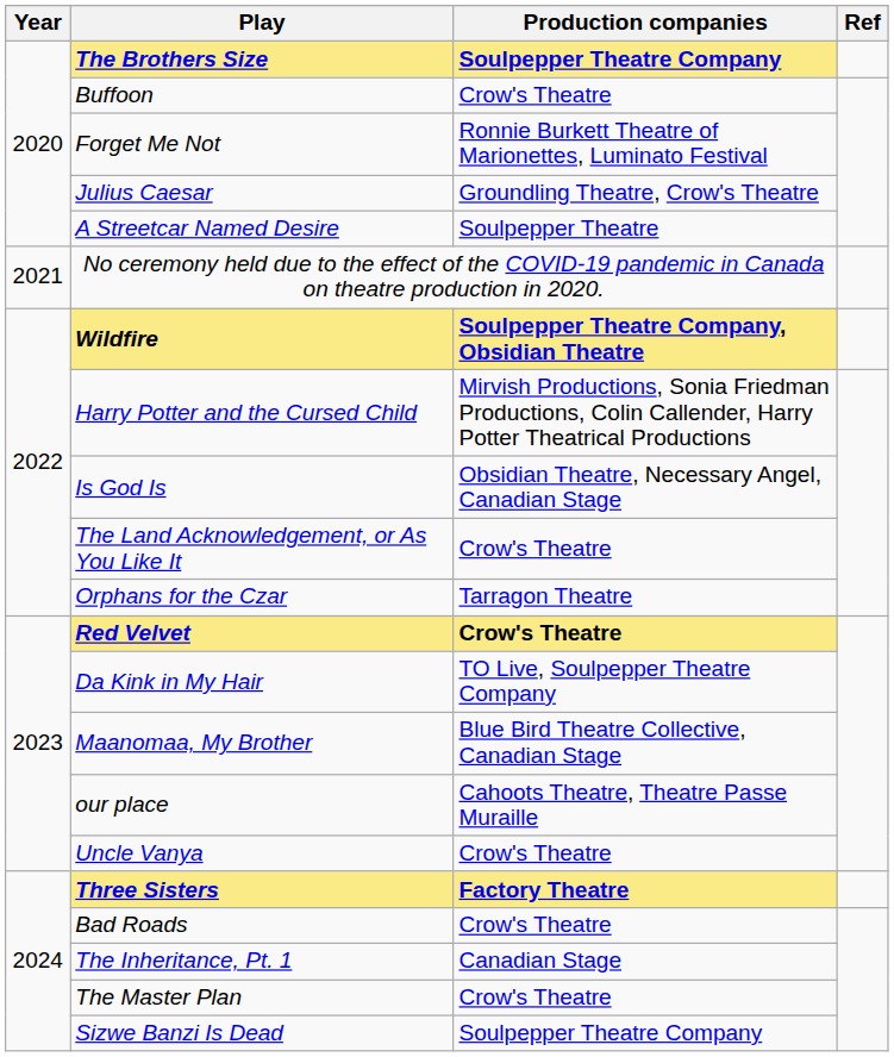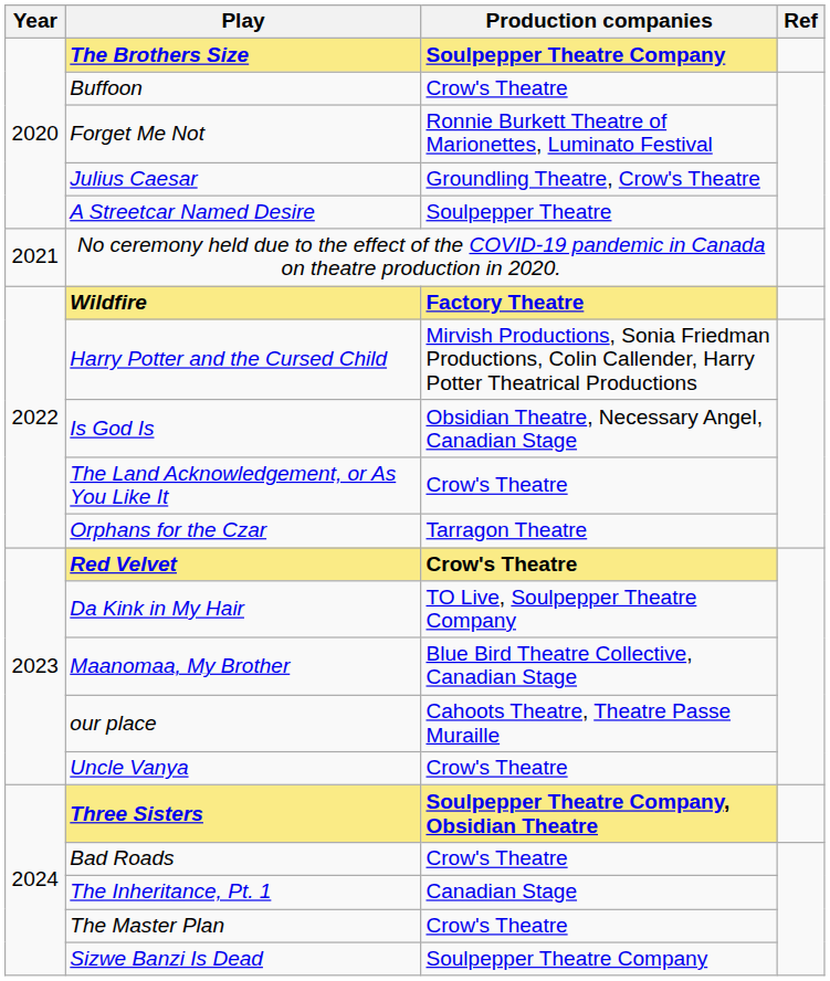 <table class="wikitable" width="100%">
 <tr style="background:#bebebe;">
 <th style="width:5%;">Year</th>
 <th style="width:40%;">Play</th>
 <th style="width:40%;">Production companies</th>
 <th style="width:5%;">Ref</th>
 </tr>
 <tr>
 <td align="center" rowspan=5>2020</td>
 <td style="background:#FAEB86"><strong><em><a href='#'>The Brothers Size</a></em></strong></td>
 <td style="background:#FAEB86"><strong><a href='#'>Soulpepper Theatre Company</a></strong></td>
 <td></td>
 </tr>
 <tr>
 <td><em>Buffoon</em></td>
 <td><a href='#'>Crow's Theatre</a></td>
 <td rowspan=4></td>
 </tr>
 <tr>
 <td><em>Forget Me Not</em></td>
 <td><a href='#'>Ronnie Burkett Theatre of Marionettes</a>, <a href='#'>Luminato Festival</a></td>
 </tr>
 <tr>
 <td><em><a href='#'>Julius Caesar</a></em></td>
 <td><a href='#'>Groundling Theatre</a>, <a href='#'>Crow's Theatre</a></td>
 </tr>
 <tr>
 <td><em><a href='#'>A Streetcar Named Desire</a></em></td>
 <td><a href='#'>Soulpepper Theatre</a></td>
 </tr>
 <tr>
 <td align="center">2021</td>
 <td align="center" colspan=2><em>No ceremony held due to the effect of the <a href='#'>COVID-19 pandemic in Canada</a> on theatre production in 2020.</em></td>
 <td></td>
 </tr>
 <tr>
 <td align="center" rowspan=5>2022</td>
 <td style="background:#FAEB86"><strong><em>Wildfire</em></strong></td>
-<td style="background:#FAEB86"><strong><a href='#'>Soulpepper Theatre Company</a>, <a href='#'>Obsidian Theatre</a></strong></td>
+<td style="background:#FAEB86"><strong><a href='#'>Factory Theatre</a></strong></td>
 <td></td>
 </tr>
 <tr>
 <td><em><a href='#'>Harry Potter and the Cursed Child</a></em></td>
 <td><a href='#'>Mirvish Productions</a>, Sonia Friedman Productions, Colin Callender, Harry Potter Theatrical Productions</td>
 <td rowspan=4></td>
 </tr>
 <tr>
 <td><em><a href='#'>Is God Is</a></em></td>
 <td><a href='#'>Obsidian Theatre</a>, Necessary Angel, <a href='#'>Canadian Stage</a></td>
 </tr>
 <tr>
 <td><em><a href='#'>The Land Acknowledgement, or As You Like It</a></em></td>
 <td><a href='#'>Crow's Theatre</a></td>
 </tr>
 <tr>
 <td><em><a href='#'>Orphans for the Czar</a></em></td>
 <td><a href='#'>Tarragon Theatre</a></td>
 </tr>
 <tr>
 <td align="center" rowspan=5>2023</td>
 <td style="background:#FAEB86"><strong><em><a href='#'>Red Velvet</a></em></strong></td>
 <td style="background:#FAEB86"><strong>Crow's Theatre</strong></td>
 <td rowspan=5></td>
 </tr>
 <tr>
 <td><em><a href='#'>Da Kink in My Hair</a></em></td>
 <td><a href='#'>TO Live</a>, <a href='#'>Soulpepper Theatre Company</a></td>
 </tr>
 <tr>
 <td><em><a href='#'>Maanomaa, My Brother</a></em></td>
 <td><a href='#'>Blue Bird Theatre Collective</a>, <a href='#'>Canadian Stage</a></td>
 </tr>
 <tr>
 <td><em>our place</em></td>
 <td><a href='#'>Cahoots Theatre</a>, <a href='#'>Theatre Passe Muraille</a></td>
 </tr>
 <tr>
 <td><em><a href='#'>Uncle Vanya</a></em></td>
 <td><a href='#'>Crow's Theatre</a></td>
 </tr>
 <tr>
 <td align="center" rowspan=5>2024</td>
 <td style="background:#FAEB86"><strong><em><a href='#'>Three Sisters</a></em></strong></td>
-<td style="background:#FAEB86"><strong><a href='#'>Factory Theatre</a></strong></td>
+<td style="background:#FAEB86"><strong><a href='#'>Soulpepper Theatre Company</a>, <a href='#'>Obsidian Theatre</a></strong></td>
 <td></td>
 </tr>
 <tr>
 <td><em>Bad Roads</em></td>
 <td><a href='#'>Crow's Theatre</a></td>
 <td rowspan=4></td>
 </tr>
 <tr>
 <td><em><a href='#'>The Inheritance, Pt. 1</a></em></td>
 <td><a href='#'>Canadian Stage</a></td>
 </tr>
 <tr>
 <td><em>The Master Plan</em></td>
 <td><a href='#'>Crow's Theatre</a></td>
 </tr>
 <tr>
 <td><em><a href='#'>Sizwe Banzi Is Dead</a></em></td>
 <td><a href='#'>Soulpepper Theatre Company</a></td>
 </tr>
 </table>
